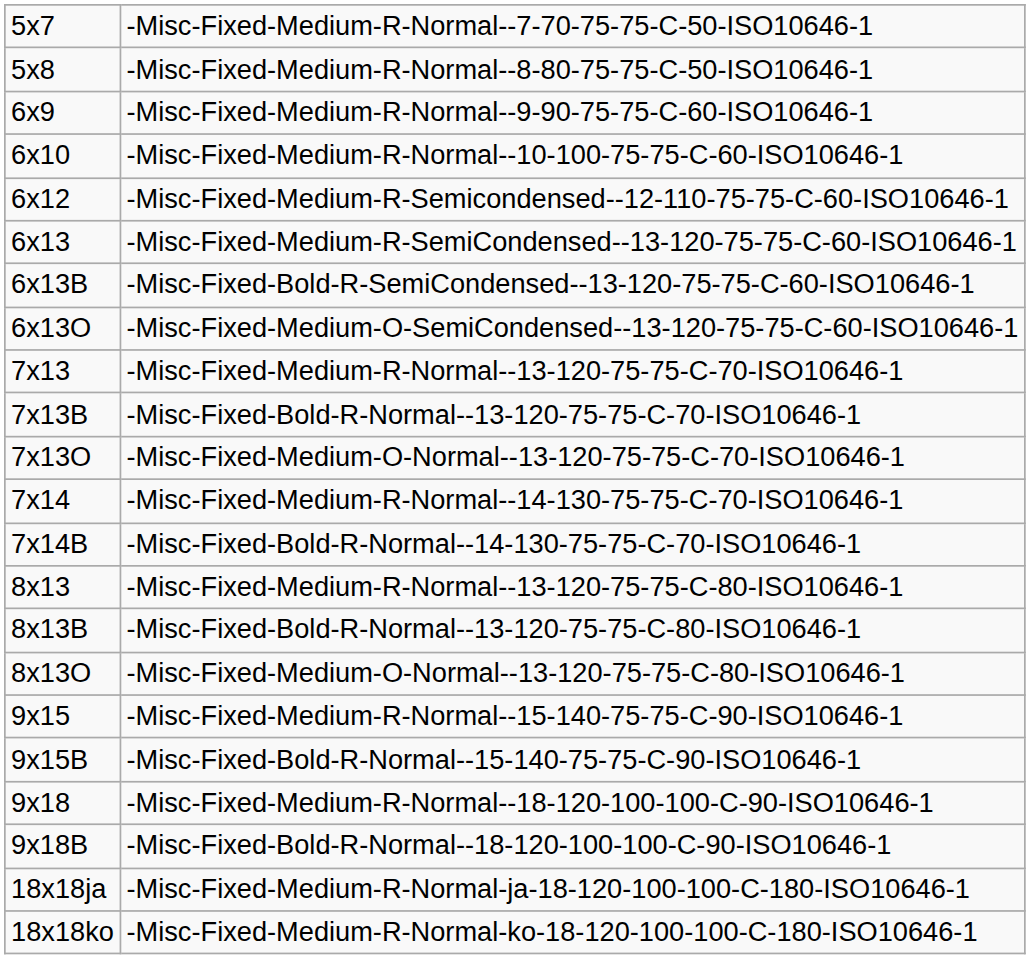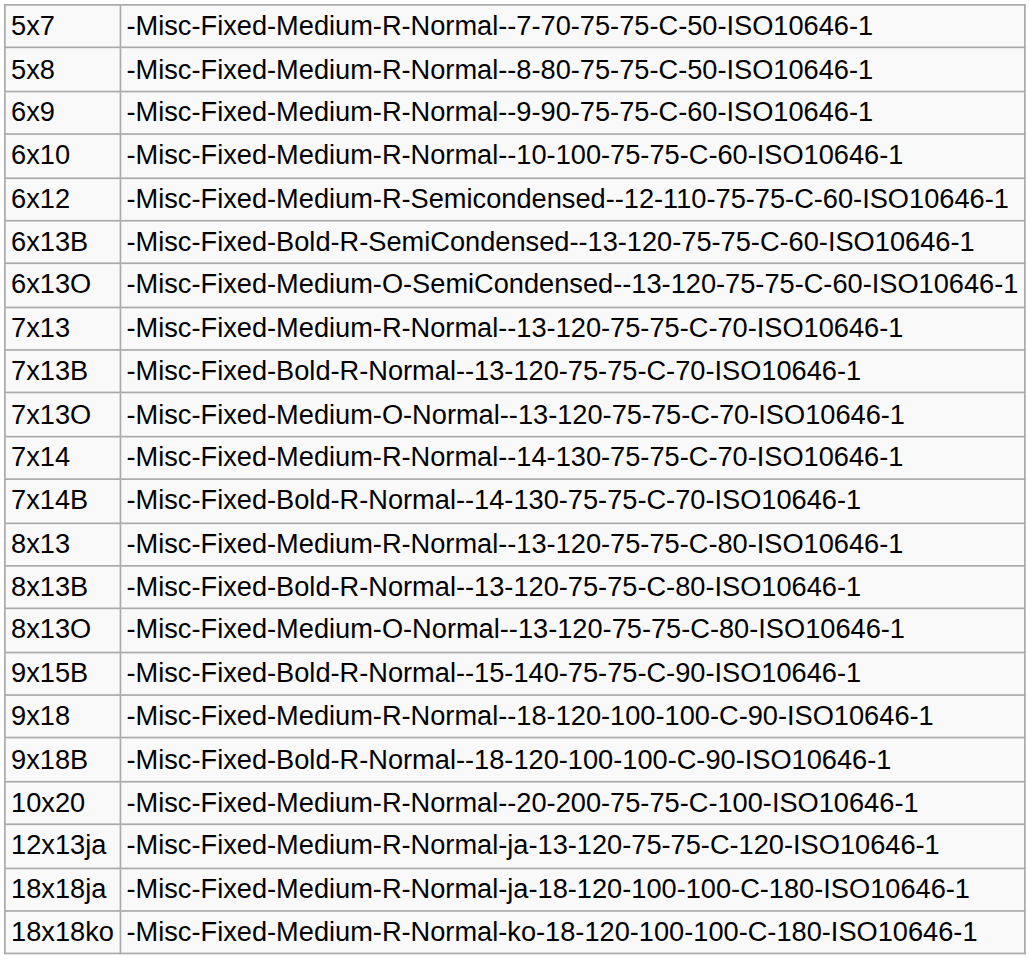 <table class="wikitable">
 <tr>
 <td>5x7</td>
 <td>-Misc-Fixed-Medium-R-Normal--7-70-75-75-C-50-ISO10646-1</td>
 </tr>
 <tr>
 <td>5x8</td>
 <td>-Misc-Fixed-Medium-R-Normal--8-80-75-75-C-50-ISO10646-1</td>
 </tr>
 <tr |>
 <td>6x9</td>
 <td>-Misc-Fixed-Medium-R-Normal--9-90-75-75-C-60-ISO10646-1</td>
 </tr>
 <tr>
 <td>6x10</td>
 <td>-Misc-Fixed-Medium-R-Normal--10-100-75-75-C-60-ISO10646-1</td>
 </tr>
 <tr>
 <td>6x12</td>
 <td>-Misc-Fixed-Medium-R-Semicondensed--12-110-75-75-C-60-ISO10646-1</td>
-</tr>
-<tr>
-<td>6x13</td>
-<td>-Misc-Fixed-Medium-R-SemiCondensed--13-120-75-75-C-60-ISO10646-1</td>
 </tr>
 <tr>
 <td>6x13B</td>
 <td>-Misc-Fixed-Bold-R-SemiCondensed--13-120-75-75-C-60-ISO10646-1</td>
 </tr>
 <tr>
 <td>6x13O</td>
 <td>-Misc-Fixed-Medium-O-SemiCondensed--13-120-75-75-C-60-ISO10646-1</td>
 </tr>
 <tr>
 <td>7x13</td>
 <td>-Misc-Fixed-Medium-R-Normal--13-120-75-75-C-70-ISO10646-1</td>
 </tr>
 <tr>
 <td>7x13B</td>
 <td>-Misc-Fixed-Bold-R-Normal--13-120-75-75-C-70-ISO10646-1</td>
 </tr>
 <tr>
 <td>7x13O</td>
 <td>-Misc-Fixed-Medium-O-Normal--13-120-75-75-C-70-ISO10646-1</td>
 </tr>
 <tr>
 <td>7x14</td>
 <td>-Misc-Fixed-Medium-R-Normal--14-130-75-75-C-70-ISO10646-1</td>
 </tr>
 <tr>
 <td>7x14B</td>
 <td>-Misc-Fixed-Bold-R-Normal--14-130-75-75-C-70-ISO10646-1</td>
 </tr>
 <tr>
 <td>8x13</td>
 <td>-Misc-Fixed-Medium-R-Normal--13-120-75-75-C-80-ISO10646-1</td>
 </tr>
 <tr>
 <td>8x13B</td>
 <td>-Misc-Fixed-Bold-R-Normal--13-120-75-75-C-80-ISO10646-1</td>
 </tr>
 <tr>
 <td>8x13O</td>
 <td>-Misc-Fixed-Medium-O-Normal--13-120-75-75-C-80-ISO10646-1</td>
 </tr>
 <tr>
-<td>9x15</td>
-<td>-Misc-Fixed-Medium-R-Normal--15-140-75-75-C-90-ISO10646-1</td>
-</tr>
-<tr>
 <td>9x15B</td>
 <td>-Misc-Fixed-Bold-R-Normal--15-140-75-75-C-90-ISO10646-1</td>
 </tr>
 <tr>
 <td>9x18</td>
 <td>-Misc-Fixed-Medium-R-Normal--18-120-100-100-C-90-ISO10646-1</td>
 </tr>
 <tr>
 <td>9x18B</td>
 <td>-Misc-Fixed-Bold-R-Normal--18-120-100-100-C-90-ISO10646-1</td>
 </tr>
 <tr>
+<td>10x20</td>
+<td>-Misc-Fixed-Medium-R-Normal--20-200-75-75-C-100-ISO10646-1</td>
+</tr>
+<tr>
+<td>12x13ja</td>
+<td>-Misc-Fixed-Medium-R-Normal-ja-13-120-75-75-C-120-ISO10646-1</td>
+</tr>
+<tr>
 <td>18x18ja</td>
 <td>-Misc-Fixed-Medium-R-Normal-ja-18-120-100-100-C-180-ISO10646-1</td>
 </tr>
 <tr>
 <td>18x18ko</td>
 <td>-Misc-Fixed-Medium-R-Normal-ko-18-120-100-100-C-180-ISO10646-1</td>
 </tr>
 </table>
